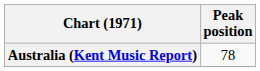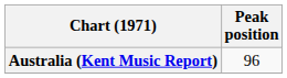 <table class="wikitable sortable plainrowheaders" style="text-align:center">
 <tr>
 <th scope="col">Chart (1971)</th>
 <th scope="col">Peak<br>position</th>
 </tr>
 <tr>
 <th scope="row">Australia (<a href='#'>Kent Music Report</a>)</th>
-<td>78</td>
+<td>96</td>
 </tr>
 <tr>
 </tr>
 <tr>
 </tr>
 <tr>
 </tr>
 <tr>
 </tr>
 <tr>
 </tr>
 <tr>
 </tr>
 </table>
